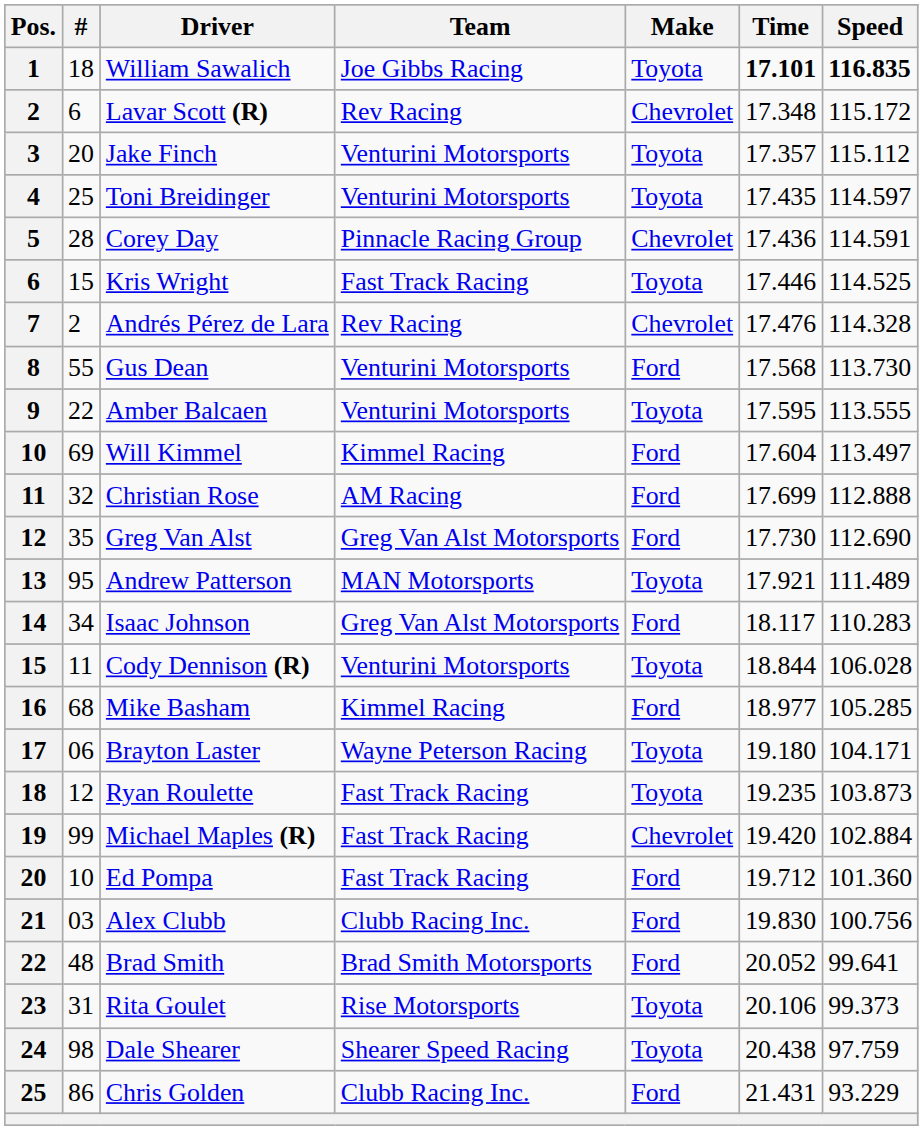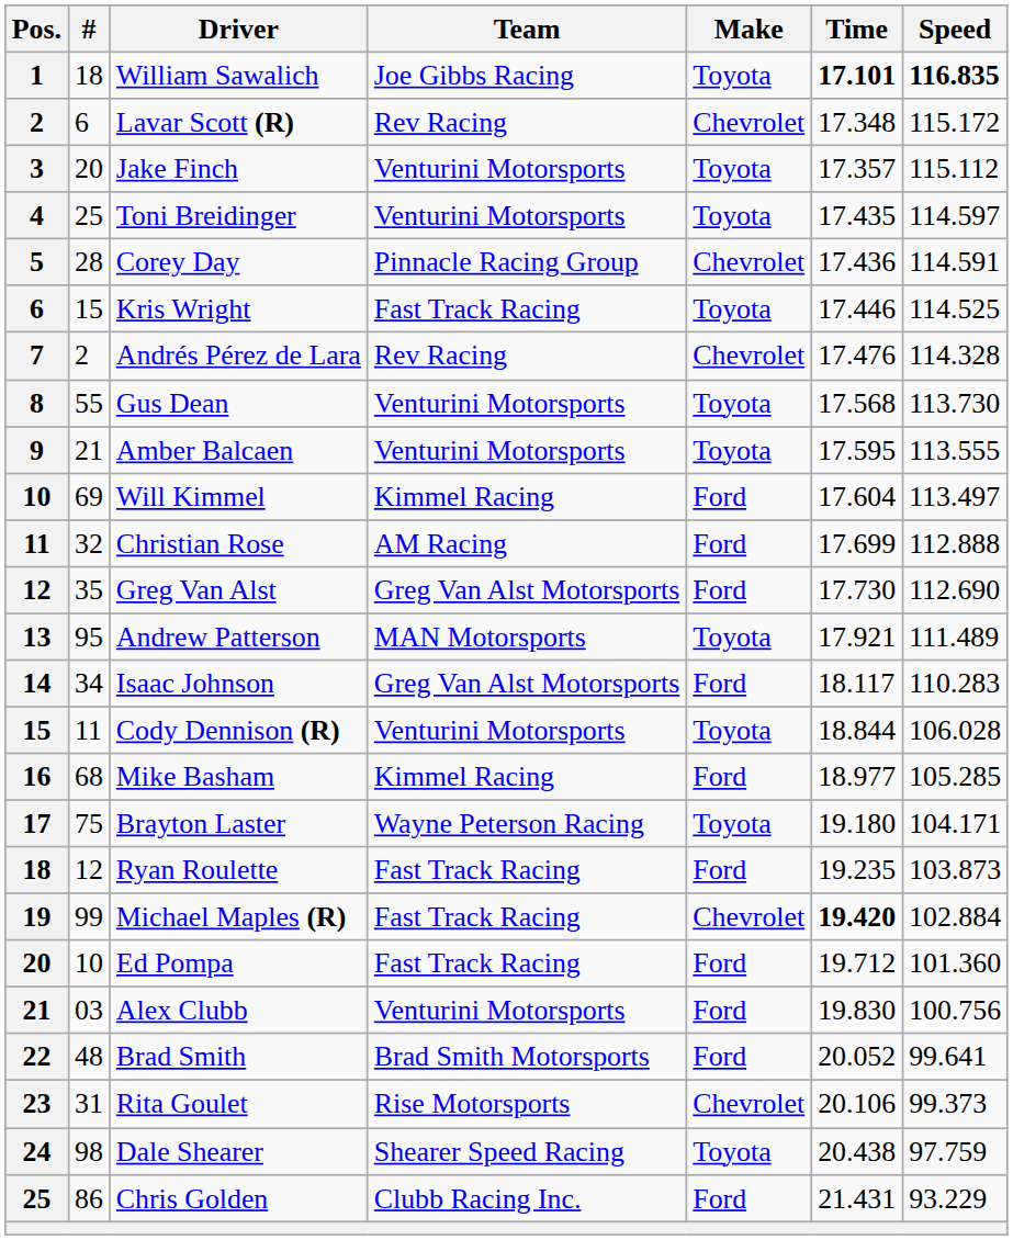 <table class="wikitable" style="font-size:95%">
 <tr>
 <th>Pos.</th>
 <th>#</th>
 <th>Driver</th>
 <th>Team</th>
 <th>Make</th>
 <th>Time</th>
 <th>Speed</th>
 </tr>
 <tr>
 <th>1</th>
 <td>18</td>
 <td><a href='#'>William Sawalich</a></td>
 <td><a href='#'>Joe Gibbs Racing</a></td>
 <td><a href='#'>Toyota</a></td>
 <td><strong>17.101</strong></td>
 <td><strong>116.835</strong></td>
 </tr>
 <tr>
 <th>2</th>
 <td>6</td>
 <td><a href='#'>Lavar Scott</a> <strong>(R)</strong></td>
 <td><a href='#'>Rev Racing</a></td>
 <td><a href='#'>Chevrolet</a></td>
 <td>17.348</td>
 <td>115.172</td>
 </tr>
 <tr>
 <th>3</th>
 <td>20</td>
 <td><a href='#'>Jake Finch</a></td>
 <td><a href='#'>Venturini Motorsports</a></td>
 <td><a href='#'>Toyota</a></td>
 <td>17.357</td>
 <td>115.112</td>
 </tr>
 <tr>
 <th>4</th>
 <td>25</td>
 <td><a href='#'>Toni Breidinger</a></td>
 <td><a href='#'>Venturini Motorsports</a></td>
 <td><a href='#'>Toyota</a></td>
 <td>17.435</td>
 <td>114.597</td>
 </tr>
 <tr>
 <th>5</th>
 <td>28</td>
 <td><a href='#'>Corey Day</a></td>
 <td><a href='#'>Pinnacle Racing Group</a></td>
 <td><a href='#'>Chevrolet</a></td>
 <td>17.436</td>
 <td>114.591</td>
 </tr>
 <tr>
 <th>6</th>
 <td>15</td>
 <td><a href='#'>Kris Wright</a></td>
 <td><a href='#'>Fast Track Racing</a></td>
 <td><a href='#'>Toyota</a></td>
 <td>17.446</td>
 <td>114.525</td>
 </tr>
 <tr>
 <th>7</th>
 <td>2</td>
 <td><a href='#'>Andrés Pérez de Lara</a></td>
 <td><a href='#'>Rev Racing</a></td>
 <td><a href='#'>Chevrolet</a></td>
 <td>17.476</td>
 <td>114.328</td>
 </tr>
 <tr>
 <th>8</th>
 <td>55</td>
 <td><a href='#'>Gus Dean</a></td>
 <td><a href='#'>Venturini Motorsports</a></td>
-<td><a href='#'>Ford</a></td>
+<td><a href='#'>Toyota</a></td>
 <td>17.568</td>
 <td>113.730</td>
 </tr>
 <tr>
 <th>9</th>
-<td>22</td>
+<td>21</td>
 <td><a href='#'>Amber Balcaen</a></td>
 <td><a href='#'>Venturini Motorsports</a></td>
 <td><a href='#'>Toyota</a></td>
 <td>17.595</td>
 <td>113.555</td>
 </tr>
 <tr>
 <th>10</th>
 <td>69</td>
 <td><a href='#'>Will Kimmel</a></td>
 <td><a href='#'>Kimmel Racing</a></td>
 <td><a href='#'>Ford</a></td>
 <td>17.604</td>
 <td>113.497</td>
 </tr>
 <tr>
 <th>11</th>
 <td>32</td>
 <td><a href='#'>Christian Rose</a></td>
 <td><a href='#'>AM Racing</a></td>
 <td><a href='#'>Ford</a></td>
 <td>17.699</td>
 <td>112.888</td>
 </tr>
 <tr>
 <th>12</th>
 <td>35</td>
 <td><a href='#'>Greg Van Alst</a></td>
 <td><a href='#'>Greg Van Alst Motorsports</a></td>
 <td><a href='#'>Ford</a></td>
 <td>17.730</td>
 <td>112.690</td>
 </tr>
 <tr>
 <th>13</th>
 <td>95</td>
 <td><a href='#'>Andrew Patterson</a></td>
 <td><a href='#'>MAN Motorsports</a></td>
 <td><a href='#'>Toyota</a></td>
 <td>17.921</td>
 <td>111.489</td>
 </tr>
 <tr>
 <th>14</th>
 <td>34</td>
 <td><a href='#'>Isaac Johnson</a></td>
 <td><a href='#'>Greg Van Alst Motorsports</a></td>
 <td><a href='#'>Ford</a></td>
 <td>18.117</td>
 <td>110.283</td>
 </tr>
 <tr>
 <th>15</th>
 <td>11</td>
 <td><a href='#'>Cody Dennison</a> <strong>(R)</strong></td>
 <td><a href='#'>Venturini Motorsports</a></td>
 <td><a href='#'>Toyota</a></td>
 <td>18.844</td>
 <td>106.028</td>
 </tr>
 <tr>
 <th>16</th>
 <td>68</td>
 <td><a href='#'>Mike Basham</a></td>
 <td><a href='#'>Kimmel Racing</a></td>
 <td><a href='#'>Ford</a></td>
 <td>18.977</td>
 <td>105.285</td>
 </tr>
 <tr>
 <th>17</th>
-<td>06</td>
+<td>75</td>
 <td><a href='#'>Brayton Laster</a></td>
 <td><a href='#'>Wayne Peterson Racing</a></td>
 <td><a href='#'>Toyota</a></td>
 <td>19.180</td>
 <td>104.171</td>
 </tr>
 <tr>
 <th>18</th>
 <td>12</td>
 <td><a href='#'>Ryan Roulette</a></td>
 <td><a href='#'>Fast Track Racing</a></td>
-<td><a href='#'>Toyota</a></td>
+<td><a href='#'>Ford</a></td>
 <td>19.235</td>
 <td>103.873</td>
 </tr>
 <tr>
 <th>19</th>
 <td>99</td>
 <td><a href='#'>Michael Maples</a> <strong>(R)</strong></td>
 <td><a href='#'>Fast Track Racing</a></td>
 <td><a href='#'>Chevrolet</a></td>
-<td>19.420</td>
+<td><strong>19.420</strong></td>
 <td>102.884</td>
 </tr>
 <tr>
 <th>20</th>
 <td>10</td>
 <td><a href='#'>Ed Pompa</a></td>
 <td><a href='#'>Fast Track Racing</a></td>
 <td><a href='#'>Ford</a></td>
 <td>19.712</td>
 <td>101.360</td>
 </tr>
 <tr>
 <th>21</th>
 <td>03</td>
 <td><a href='#'>Alex Clubb</a></td>
-<td><a href='#'>Clubb Racing Inc.</a></td>
+<td><a href='#'>Venturini Motorsports</a></td>
 <td><a href='#'>Ford</a></td>
 <td>19.830</td>
 <td>100.756</td>
 </tr>
 <tr>
 <th>22</th>
 <td>48</td>
 <td><a href='#'>Brad Smith</a></td>
 <td><a href='#'>Brad Smith Motorsports</a></td>
 <td><a href='#'>Ford</a></td>
 <td>20.052</td>
 <td>99.641</td>
 </tr>
 <tr>
 <th>23</th>
 <td>31</td>
 <td><a href='#'>Rita Goulet</a></td>
 <td><a href='#'>Rise Motorsports</a></td>
-<td><a href='#'>Toyota</a></td>
+<td><a href='#'>Chevrolet</a></td>
 <td>20.106</td>
 <td>99.373</td>
 </tr>
 <tr>
 <th>24</th>
 <td>98</td>
 <td><a href='#'>Dale Shearer</a></td>
 <td><a href='#'>Shearer Speed Racing</a></td>
 <td><a href='#'>Toyota</a></td>
 <td>20.438</td>
 <td>97.759</td>
 </tr>
 <tr>
 <th>25</th>
 <td>86</td>
 <td><a href='#'>Chris Golden</a></td>
 <td><a href='#'>Clubb Racing Inc.</a></td>
 <td><a href='#'>Ford</a></td>
 <td>21.431</td>
 <td>93.229</td>
 </tr>
 <tr>
 <th colspan="7"></th>
 </tr>
 </table>
